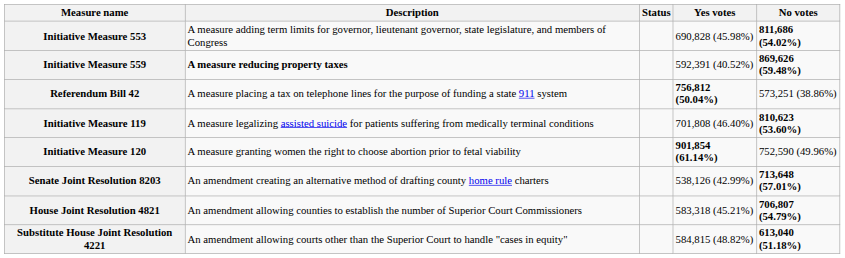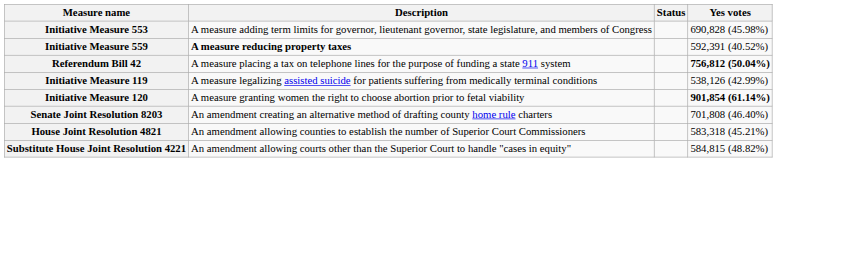 <table class="wikitable sortable plainrowheaders">
 <tr>
 <th scope=col>Measure name</th>
 <th scope=col class=unsortable>Description</th>
 <th scope=col>Status</th>
 <th scope=col>Yes votes</th>
-<th scope=col>No votes</th>
 </tr>
 <tr>
 <th scope=row>Initiative Measure 553</th>
 <td>A measure adding term limits for governor, lieutenant governor, state legislature, and members of Congress</td>
 <td></td>
 <td>690,828 (45.98%)</td>
-<td><strong>811,686 (54.02%)</strong></td>
 </tr>
 <tr>
 <th scope=row>Initiative Measure 559</th>
 <td><strong>A measure reducing property taxes</strong></td>
 <td></td>
 <td>592,391 (40.52%)</td>
-<td><strong>869,626 (59.48%)</strong></td>
 </tr>
 <tr>
 <th scope=row>Referendum Bill 42</th>
 <td>A measure placing a tax on telephone lines for the purpose of funding a state <a href='#'>911</a> system</td>
 <td></td>
 <td><strong>756,812 (50.04%)</strong></td>
-<td>573,251 (38.86%)</td>
 </tr>
 <tr>
 <th scope=row>Initiative Measure 119</th>
 <td>A measure legalizing <a href='#'>assisted suicide</a> for patients suffering from medically terminal conditions</td>
 <td></td>
-<td>701,808 (46.40%)</td>
-<td><strong>810,623 (53.60%)</strong></td>
+<td>538,126 (42.99%)</td>
 </tr>
 <tr>
 <th scope=row>Initiative Measure 120</th>
 <td>A measure granting women the right to choose abortion prior to fetal viability</td>
 <td></td>
 <td><strong>901,854 (61.14%)</strong></td>
-<td>752,590 (49.96%)</td>
 </tr>
 <tr>
 <th scope=row>Senate Joint Resolution 8203</th>
 <td>An amendment creating an alternative method of drafting county <a href='#'>home rule</a> charters</td>
 <td></td>
-<td>538,126 (42.99%)</td>
-<td><strong>713,648 (57.01%)</strong></td>
+<td>701,808 (46.40%)</td>
 </tr>
 <tr>
 <th scope=row>House Joint Resolution 4821</th>
 <td>An amendment allowing counties to establish the number of Superior Court Commissioners</td>
 <td></td>
 <td>583,318 (45.21%)</td>
-<td><strong>706,807 (54.79%)</strong></td>
 </tr>
 <tr>
 <th scope=row>Substitute House Joint Resolution 4221</th>
 <td>An amendment allowing courts other than the Superior Court to handle "cases in equity"</td>
 <td></td>
 <td>584,815 (48.82%)</td>
-<td><strong>613,040 (51.18%)</strong></td>
 </tr>
 </table>
